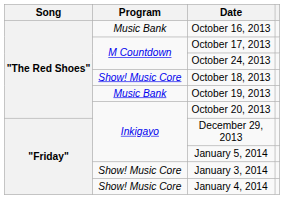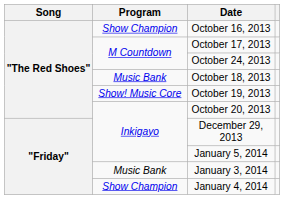 <table class="wikitable plainrowheaders sortable" style="text-align:center">
 <tr>
 <th>Song</th>
 <th width="140">Program</th>
 <th width="130">Date</th>
 <th class="unsortable"></th>
 </tr>
 <tr>
 <th scope="row" rowspan="6">"The Red Shoes"</th>
-<td><em>Music Bank</em></td>
+<td><em><a href='#'>Show Champion</a></em></td>
 <td>October 16, 2013</td>
 <td></td>
 </tr>
 <tr>
 <td rowspan="2"><em><a href='#'>M Countdown</a></em></td>
 <td>October 17, 2013</td>
 <td></td>
 </tr>
 <tr>
 <td>October 24, 2013</td>
 <td></td>
 </tr>
 <tr>
-<td><em><a href='#'>Show! Music Core</a></em></td>
+<td><em><a href='#'>Music Bank</a></em></td>
 <td>October 18, 2013</td>
 <td></td>
 </tr>
 <tr>
-<td><em><a href='#'>Music Bank</a></em></td>
+<td><em><a href='#'>Show! Music Core</a></em></td>
 <td>October 19, 2013</td>
 <td></td>
 </tr>
 <tr>
 <td rowspan="3"><em><a href='#'>Inkigayo</a></em></td>
 <td>October 20, 2013</td>
 <td></td>
 </tr>
 <tr>
 <th scope="row" rowspan="4">"Friday"</th>
 <td>December 29, 2013</td>
 <td></td>
 </tr>
 <tr>
 <td>January 5, 2014</td>
 <td></td>
 </tr>
 <tr>
-<td><em>Show! Music Core</em></td>
+<td><em>Music Bank</em></td>
 <td>January 3, 2014</td>
 <td></td>
 </tr>
 <tr>
-<td><em>Show! Music Core</em></td>
+<td><em><a href='#'>Show Champion</a></em></td>
 <td>January 4, 2014</td>
 <td></td>
 </tr>
 </table>
